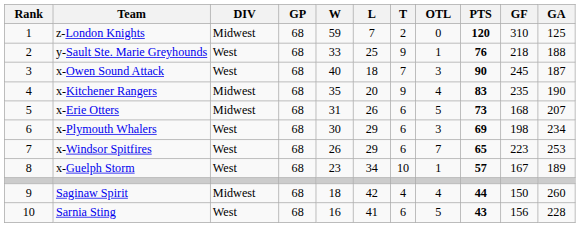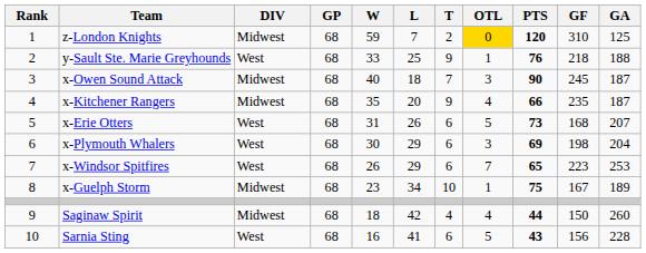 <table class="wikitable sortable" style="text-align:center">
 <tr>
 <th>Rank</th>
 <th width="27.5%">Team</th>
 <th>DIV</th>
 <th width="6.5%">GP</th>
 <th width="6.5%">W</th>
 <th width="6.5%">L</th>
 <th>T</th>
 <th>OTL</th>
 <th>PTS</th>
 <th width="6.5%">GF</th>
 <th width="6.5%">GA</th>
 </tr>
 <tr>
 <td>1</td>
 <td align=left>z-<a href='#'>London Knights</a></td>
 <td align=left>Midwest</td>
 <td>68</td>
 <td>59</td>
 <td>7</td>
 <td>2</td>
-<td>0</td>
+<td style="background: gold;">0</td>
 <td><strong>120</strong></td>
 <td>310</td>
 <td>125</td>
 </tr>
 <tr>
 <td>2</td>
 <td align=left>y-<a href='#'>Sault Ste. Marie Greyhounds</a></td>
 <td align=left>West</td>
 <td>68</td>
 <td>33</td>
 <td>25</td>
 <td>9</td>
 <td>1</td>
 <td><strong>76</strong></td>
 <td>218</td>
 <td>188</td>
 </tr>
 <tr>
 <td>3</td>
 <td align=left>x-<a href='#'>Owen Sound Attack</a></td>
-<td align=left>West</td>
+<td align=left>Midwest</td>
 <td>68</td>
 <td>40</td>
 <td>18</td>
 <td>7</td>
 <td>3</td>
 <td><strong>90</strong></td>
 <td>245</td>
 <td>187</td>
 </tr>
 <tr>
 <td>4</td>
 <td align=left>x-<a href='#'>Kitchener Rangers</a></td>
 <td align=left>Midwest</td>
 <td>68</td>
 <td>35</td>
 <td>20</td>
 <td>9</td>
 <td>4</td>
-<td><strong>83</strong></td>
+<td><strong>66</strong></td>
 <td>235</td>
-<td>190</td>
+<td>187</td>
 </tr>
 <tr>
 <td>5</td>
 <td align=left>x-<a href='#'>Erie Otters</a></td>
-<td align=left>Midwest</td>
+<td align=left>West</td>
 <td>68</td>
 <td>31</td>
 <td>26</td>
 <td>6</td>
 <td>5</td>
 <td><strong>73</strong></td>
 <td>168</td>
 <td>207</td>
 </tr>
 <tr>
 <td>6</td>
 <td align=left>x-<a href='#'>Plymouth Whalers</a></td>
 <td align=left>West</td>
 <td>68</td>
 <td>30</td>
 <td>29</td>
 <td>6</td>
 <td>3</td>
 <td><strong>69</strong></td>
 <td>198</td>
-<td>234</td>
+<td>204</td>
 </tr>
 <tr>
 <td>7</td>
 <td align=left>x-<a href='#'>Windsor Spitfires</a></td>
 <td align=left>West</td>
 <td>68</td>
 <td>26</td>
 <td>29</td>
 <td>6</td>
 <td>7</td>
 <td><strong>65</strong></td>
 <td>223</td>
 <td>253</td>
 </tr>
 <tr>
 <td>8</td>
 <td align=left>x-<a href='#'>Guelph Storm</a></td>
-<td align=left>West</td>
+<td align=left>Midwest</td>
 <td>68</td>
 <td>23</td>
 <td>34</td>
 <td>10</td>
 <td>1</td>
-<td><strong>57</strong></td>
+<td><strong>75</strong></td>
 <td>167</td>
 <td>189</td>
 </tr>
 <tr style="background-color:#cccccc;">
 <td></td>
 <td></td>
 <td></td>
 <td></td>
 <td></td>
 <td></td>
 <td></td>
 <td></td>
 <td></td>
 <td></td>
 <td></td>
 </tr>
 <tr>
 <td>9</td>
 <td align=left><a href='#'>Saginaw Spirit</a></td>
 <td align=left>Midwest</td>
 <td>68</td>
 <td>18</td>
 <td>42</td>
 <td>4</td>
 <td>4</td>
 <td><strong>44</strong></td>
 <td>150</td>
 <td>260</td>
 </tr>
 <tr>
 <td>10</td>
 <td align=left><a href='#'>Sarnia Sting</a></td>
 <td align=left>West</td>
 <td>68</td>
 <td>16</td>
 <td>41</td>
 <td>6</td>
 <td>5</td>
 <td><strong>43</strong></td>
 <td>156</td>
 <td>228</td>
 </tr>
 </table>
